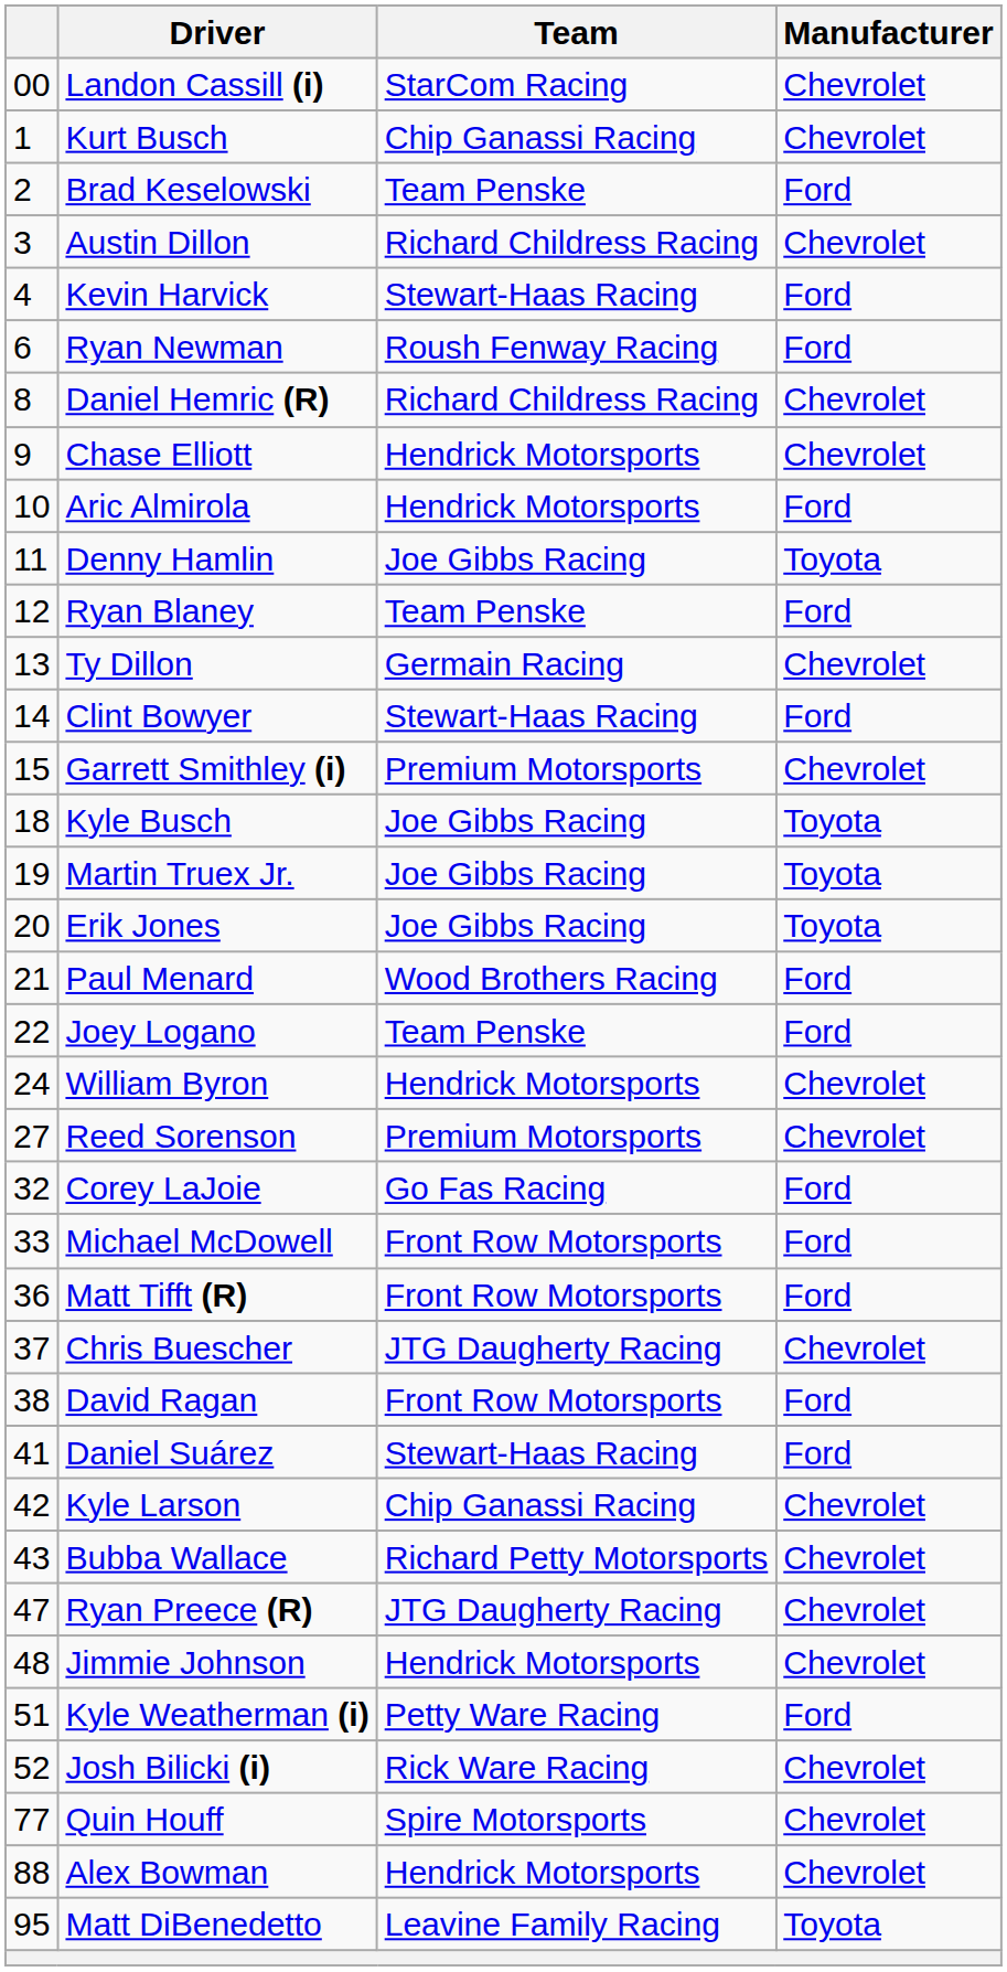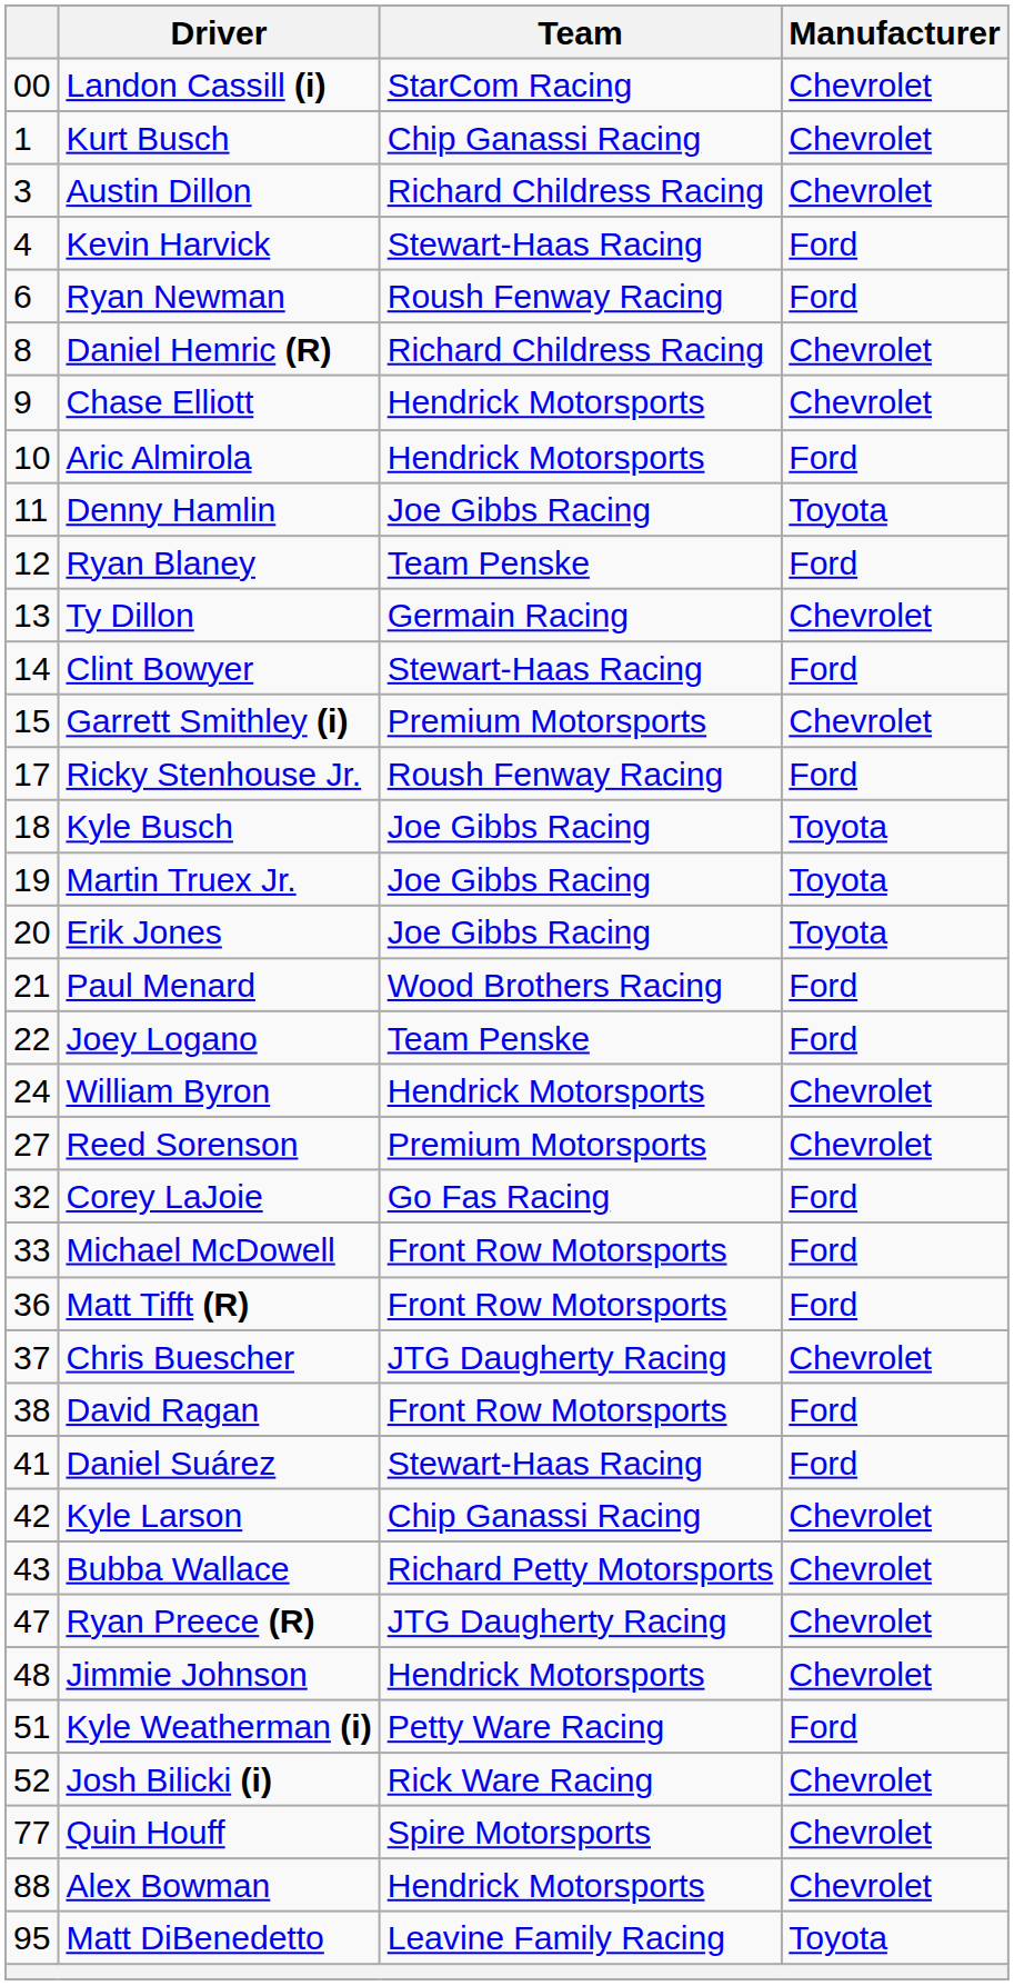 <table class="wikitable" style="font-size:95%">
 <tr>
 <th></th>
 <th>Driver</th>
 <th>Team</th>
 <th>Manufacturer</th>
 </tr>
 <tr>
 <td>00</td>
 <td><a href='#'>Landon Cassill</a> <strong>(i)</strong></td>
 <td><a href='#'>StarCom Racing</a></td>
 <td><a href='#'>Chevrolet</a></td>
 </tr>
 <tr>
 <td>1</td>
 <td><a href='#'>Kurt Busch</a></td>
 <td><a href='#'>Chip Ganassi Racing</a></td>
 <td><a href='#'>Chevrolet</a></td>
-</tr>
-<tr>
-<td>2</td>
-<td><a href='#'>Brad Keselowski</a></td>
-<td><a href='#'>Team Penske</a></td>
-<td><a href='#'>Ford</a></td>
 </tr>
 <tr>
 <td>3</td>
 <td><a href='#'>Austin Dillon</a></td>
 <td><a href='#'>Richard Childress Racing</a></td>
 <td><a href='#'>Chevrolet</a></td>
 </tr>
 <tr>
 <td>4</td>
 <td><a href='#'>Kevin Harvick</a></td>
 <td><a href='#'>Stewart-Haas Racing</a></td>
 <td><a href='#'>Ford</a></td>
 </tr>
 <tr>
 <td>6</td>
 <td><a href='#'>Ryan Newman</a></td>
 <td><a href='#'>Roush Fenway Racing</a></td>
 <td><a href='#'>Ford</a></td>
 </tr>
 <tr>
 <td>8</td>
 <td><a href='#'>Daniel Hemric</a> <strong>(R)</strong></td>
 <td><a href='#'>Richard Childress Racing</a></td>
 <td><a href='#'>Chevrolet</a></td>
 </tr>
 <tr>
 <td>9</td>
 <td><a href='#'>Chase Elliott</a></td>
 <td><a href='#'>Hendrick Motorsports</a></td>
 <td><a href='#'>Chevrolet</a></td>
 </tr>
 <tr>
 <td>10</td>
 <td><a href='#'>Aric Almirola</a></td>
 <td><a href='#'>Hendrick Motorsports</a></td>
 <td><a href='#'>Ford</a></td>
 </tr>
 <tr>
 <td>11</td>
 <td><a href='#'>Denny Hamlin</a></td>
 <td><a href='#'>Joe Gibbs Racing</a></td>
 <td><a href='#'>Toyota</a></td>
 </tr>
 <tr>
 <td>12</td>
 <td><a href='#'>Ryan Blaney</a></td>
 <td><a href='#'>Team Penske</a></td>
 <td><a href='#'>Ford</a></td>
 </tr>
 <tr>
 <td>13</td>
 <td><a href='#'>Ty Dillon</a></td>
 <td><a href='#'>Germain Racing</a></td>
 <td><a href='#'>Chevrolet</a></td>
 </tr>
 <tr>
 <td>14</td>
 <td><a href='#'>Clint Bowyer</a></td>
 <td><a href='#'>Stewart-Haas Racing</a></td>
 <td><a href='#'>Ford</a></td>
 </tr>
 <tr>
 <td>15</td>
 <td><a href='#'>Garrett Smithley</a> <strong>(i)</strong></td>
 <td><a href='#'>Premium Motorsports</a></td>
 <td><a href='#'>Chevrolet</a></td>
+</tr>
+<tr>
+<td>17</td>
+<td><a href='#'>Ricky Stenhouse Jr.</a></td>
+<td><a href='#'>Roush Fenway Racing</a></td>
+<td><a href='#'>Ford</a></td>
 </tr>
 <tr>
 <td>18</td>
 <td><a href='#'>Kyle Busch</a></td>
 <td><a href='#'>Joe Gibbs Racing</a></td>
 <td><a href='#'>Toyota</a></td>
 </tr>
 <tr>
 <td>19</td>
 <td><a href='#'>Martin Truex Jr.</a></td>
 <td><a href='#'>Joe Gibbs Racing</a></td>
 <td><a href='#'>Toyota</a></td>
 </tr>
 <tr>
 <td>20</td>
 <td><a href='#'>Erik Jones</a></td>
 <td><a href='#'>Joe Gibbs Racing</a></td>
 <td><a href='#'>Toyota</a></td>
 </tr>
 <tr>
 <td>21</td>
 <td><a href='#'>Paul Menard</a></td>
 <td><a href='#'>Wood Brothers Racing</a></td>
 <td><a href='#'>Ford</a></td>
 </tr>
 <tr>
 <td>22</td>
 <td><a href='#'>Joey Logano</a></td>
 <td><a href='#'>Team Penske</a></td>
 <td><a href='#'>Ford</a></td>
 </tr>
 <tr>
 <td>24</td>
 <td><a href='#'>William Byron</a></td>
 <td><a href='#'>Hendrick Motorsports</a></td>
 <td><a href='#'>Chevrolet</a></td>
 </tr>
 <tr>
 <td>27</td>
 <td><a href='#'>Reed Sorenson</a></td>
 <td><a href='#'>Premium Motorsports</a></td>
 <td><a href='#'>Chevrolet</a></td>
 </tr>
 <tr>
 <td>32</td>
 <td><a href='#'>Corey LaJoie</a></td>
 <td><a href='#'>Go Fas Racing</a></td>
 <td><a href='#'>Ford</a></td>
 </tr>
 <tr>
 <td>33</td>
 <td><a href='#'>Michael McDowell</a></td>
 <td><a href='#'>Front Row Motorsports</a></td>
 <td><a href='#'>Ford</a></td>
 </tr>
 <tr>
 <td>36</td>
 <td><a href='#'>Matt Tifft</a> <strong>(R)</strong></td>
 <td><a href='#'>Front Row Motorsports</a></td>
 <td><a href='#'>Ford</a></td>
 </tr>
 <tr>
 <td>37</td>
 <td><a href='#'>Chris Buescher</a></td>
 <td><a href='#'>JTG Daugherty Racing</a></td>
 <td><a href='#'>Chevrolet</a></td>
 </tr>
 <tr>
 <td>38</td>
 <td><a href='#'>David Ragan</a></td>
 <td><a href='#'>Front Row Motorsports</a></td>
 <td><a href='#'>Ford</a></td>
 </tr>
 <tr>
 <td>41</td>
 <td><a href='#'>Daniel Suárez</a></td>
 <td><a href='#'>Stewart-Haas Racing</a></td>
 <td><a href='#'>Ford</a></td>
 </tr>
 <tr>
 <td>42</td>
 <td><a href='#'>Kyle Larson</a></td>
 <td><a href='#'>Chip Ganassi Racing</a></td>
 <td><a href='#'>Chevrolet</a></td>
 </tr>
 <tr>
 <td>43</td>
 <td><a href='#'>Bubba Wallace</a></td>
 <td><a href='#'>Richard Petty Motorsports</a></td>
 <td><a href='#'>Chevrolet</a></td>
 </tr>
 <tr>
 <td>47</td>
 <td><a href='#'>Ryan Preece</a> <strong>(R)</strong></td>
 <td><a href='#'>JTG Daugherty Racing</a></td>
 <td><a href='#'>Chevrolet</a></td>
 </tr>
 <tr>
 <td>48</td>
 <td><a href='#'>Jimmie Johnson</a></td>
 <td><a href='#'>Hendrick Motorsports</a></td>
 <td><a href='#'>Chevrolet</a></td>
 </tr>
 <tr>
 <td>51</td>
 <td><a href='#'>Kyle Weatherman</a> <strong>(i)</strong></td>
 <td><a href='#'>Petty Ware Racing</a></td>
 <td><a href='#'>Ford</a></td>
 </tr>
 <tr>
 <td>52</td>
 <td><a href='#'>Josh Bilicki</a> <strong>(i)</strong></td>
 <td><a href='#'>Rick Ware Racing</a></td>
 <td><a href='#'>Chevrolet</a></td>
 </tr>
 <tr>
 <td>77</td>
 <td><a href='#'>Quin Houff</a></td>
 <td><a href='#'>Spire Motorsports</a></td>
 <td><a href='#'>Chevrolet</a></td>
 </tr>
 <tr>
 <td>88</td>
 <td><a href='#'>Alex Bowman</a></td>
 <td><a href='#'>Hendrick Motorsports</a></td>
 <td><a href='#'>Chevrolet</a></td>
 </tr>
 <tr>
 <td>95</td>
 <td><a href='#'>Matt DiBenedetto</a></td>
 <td><a href='#'>Leavine Family Racing</a></td>
 <td><a href='#'>Toyota</a></td>
 </tr>
 <tr>
 <th colspan="4"></th>
 </tr>
 </table>
